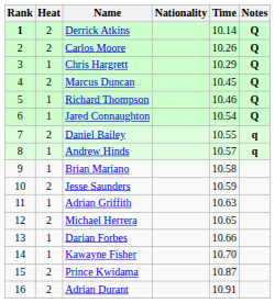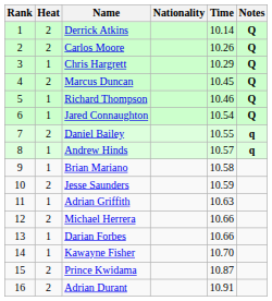 <table class="wikitable sortable" style="text-align:center">
 <tr>
 <th>Rank</th>
 <th>Heat</th>
 <th>Name</th>
 <th>Nationality</th>
 <th>Time</th>
 <th>Notes</th>
 </tr>
 <tr bgcolor=ccffcc>
-<td align=center><strong>1</strong></td>
+<td align=center>1</td>
 <td align=center>2</td>
 <td align=left><a href='#'>Derrick Atkins</a></td>
 <td align=left></td>
 <td>10.14</td>
 <td><strong>Q</strong></td>
 </tr>
 <tr bgcolor=ccffcc>
 <td align=center>2</td>
 <td align=center>2</td>
 <td align=left><a href='#'>Carlos Moore</a></td>
 <td align=left></td>
 <td>10.26</td>
 <td><strong>Q</strong></td>
 </tr>
 <tr bgcolor=ccffcc>
 <td align=center>3</td>
 <td align=center>1</td>
 <td align=left><a href='#'>Chris Hargrett</a></td>
 <td align=left></td>
 <td>10.29</td>
 <td><strong>Q</strong></td>
 </tr>
 <tr bgcolor=ccffcc>
 <td align=center>4</td>
 <td align=center>2</td>
 <td align=left><a href='#'>Marcus Duncan</a></td>
 <td align=left></td>
 <td>10.45</td>
 <td><strong>Q</strong></td>
 </tr>
 <tr bgcolor=ccffcc>
 <td align=center>5</td>
 <td align=center>1</td>
 <td align=left><a href='#'>Richard Thompson</a></td>
 <td align=left></td>
 <td>10.46</td>
 <td><strong>Q</strong></td>
 </tr>
 <tr bgcolor=ccffcc>
 <td align=center>6</td>
 <td align=center>1</td>
 <td align=left><a href='#'>Jared Connaughton</a></td>
 <td align=left></td>
 <td>10.54</td>
 <td><strong>Q</strong></td>
 </tr>
 <tr bgcolor=ddffdd>
 <td align=center>7</td>
 <td align=center>2</td>
 <td align=left><a href='#'>Daniel Bailey</a></td>
 <td align=left></td>
 <td>10.55</td>
 <td><strong>q</strong></td>
 </tr>
 <tr bgcolor=ddffdd>
 <td align=center>8</td>
 <td align=center>1</td>
 <td align=left><a href='#'>Andrew Hinds</a></td>
 <td align=left></td>
 <td>10.57</td>
 <td><strong>q</strong></td>
 </tr>
 <tr>
 <td align=center>9</td>
 <td align=center>1</td>
 <td align=left><a href='#'>Brian Mariano</a></td>
 <td align=left></td>
 <td>10.58</td>
 <td></td>
 </tr>
 <tr>
 <td align=center>10</td>
 <td align=center>2</td>
 <td align=left><a href='#'>Jesse Saunders</a></td>
 <td align=left></td>
 <td>10.59</td>
 <td></td>
 </tr>
 <tr>
 <td align=center>11</td>
 <td align=center>1</td>
 <td align=left><a href='#'>Adrian Griffith</a></td>
 <td align=left></td>
 <td>10.63</td>
 <td></td>
 </tr>
 <tr>
 <td align=center>12</td>
 <td align=center>2</td>
 <td align=left><a href='#'>Michael Herrera</a></td>
 <td align=left></td>
-<td>10.65</td>
+<td>10.66</td>
 <td></td>
 </tr>
 <tr>
 <td align=center>13</td>
 <td align=center>1</td>
 <td align=left><a href='#'>Darian Forbes</a></td>
 <td align=left></td>
 <td>10.66</td>
 <td></td>
 </tr>
 <tr>
 <td align=center>14</td>
 <td align=center>1</td>
 <td align=left><a href='#'>Kawayne Fisher</a></td>
 <td align=left></td>
 <td>10.70</td>
 <td></td>
 </tr>
 <tr>
 <td align=center>15</td>
 <td align=center>2</td>
 <td align=left><a href='#'>Prince Kwidama</a></td>
 <td align=left></td>
 <td>10.87</td>
 <td></td>
 </tr>
 <tr>
 <td align=center>16</td>
 <td align=center>2</td>
 <td align=left><a href='#'>Adrian Durant</a></td>
 <td align=left></td>
 <td>10.91</td>
 <td></td>
 </tr>
 </table>
